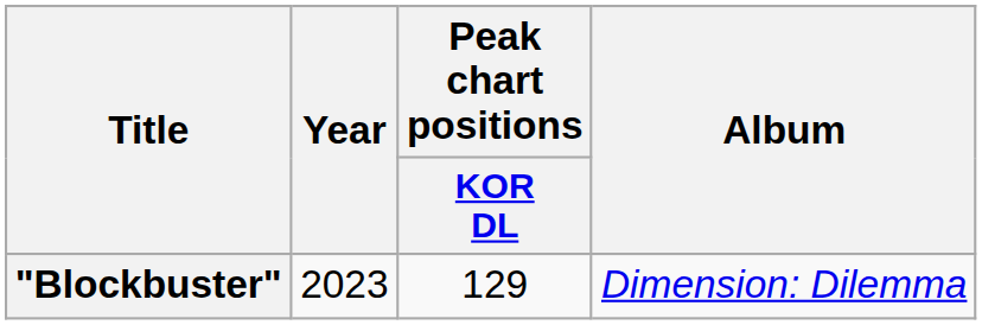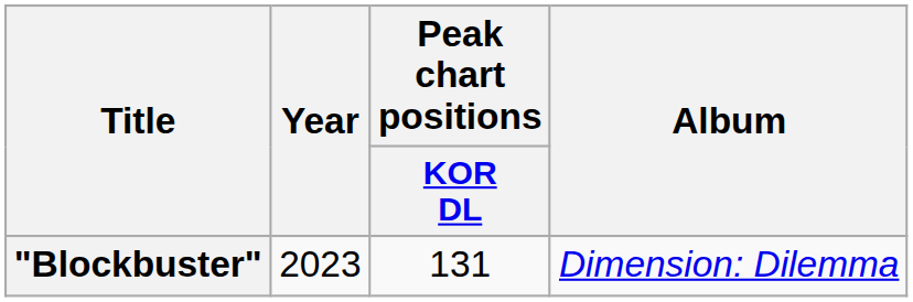 <table class="wikitable plainrowheaders" style="text-align:center">
 <tr>
 <th scope="col" rowspan="2">Title</th>
 <th scope="col" rowspan="2">Year</th>
 <th scope="col">Peak chart positions</th>
 <th scope="col" rowspan="2">Album</th>
 </tr>
 <tr>
 <th scope="col" style="width:3em;font-size:90%"><a href='#'>KOR<br>DL</a><br></th>
 </tr>
 <tr>
 <th scope="row">"Blockbuster"<br></th>
 <td>2023</td>
-<td>129</td>
+<td>131</td>
 <td><em><a href='#'>Dimension: Dilemma</a></em></td>
 </tr>
 </table>
